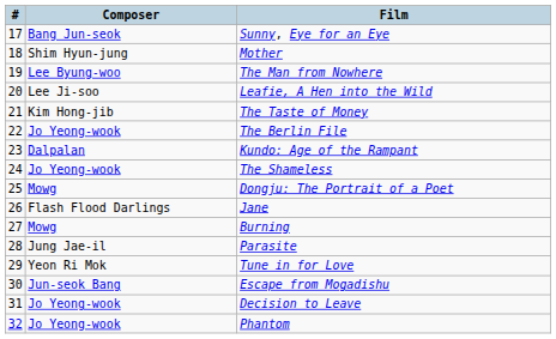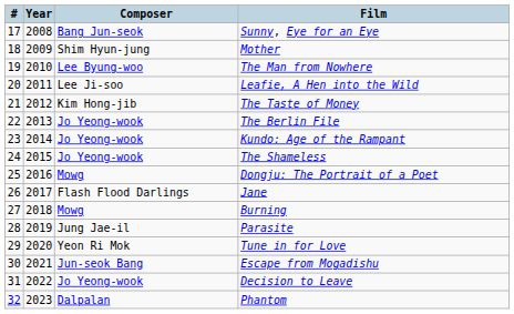 <table class="wikitable" style="width:600px">
 <tr>
 <th style="background:#BED5E1; width:10px">#</th>
+<th style="background:#BED5E1; width:10px">Year</th>
 <th style="background:#BED5E1;">Composer</th>
 <th style="background:#BED5E1;">Film</th>
 </tr>
 <tr>
 <td>17</td>
+<td>2008</td>
 <td><a href='#'>Bang Jun-seok</a></td>
 <td><em><a href='#'>Sunny</a></em>, <em><a href='#'>Eye for an Eye</a></em></td>
 </tr>
 <tr>
 <td>18</td>
+<td>2009</td>
 <td>Shim Hyun-jung</td>
 <td><em><a href='#'>Mother</a></em></td>
 </tr>
 <tr>
 <td>19</td>
+<td>2010</td>
 <td><a href='#'>Lee Byung-woo</a></td>
 <td><em><a href='#'>The Man from Nowhere</a></em></td>
 </tr>
 <tr>
 <td>20</td>
+<td>2011</td>
 <td>Lee Ji-soo</td>
 <td><em><a href='#'>Leafie, A Hen into the Wild</a></em></td>
 </tr>
 <tr>
 <td>21</td>
+<td>2012</td>
 <td>Kim Hong-jib</td>
 <td><em><a href='#'>The Taste of Money</a></em></td>
 </tr>
 <tr>
 <td>22</td>
+<td>2013</td>
 <td><a href='#'>Jo Yeong-wook</a></td>
 <td><em><a href='#'>The Berlin File</a></em></td>
 </tr>
 <tr>
 <td>23</td>
-<td><a href='#'>Dalpalan</a></td>
+<td>2014</td>
+<td><a href='#'>Jo Yeong-wook</a></td>
 <td><em><a href='#'>Kundo: Age of the Rampant</a></em></td>
 </tr>
 <tr>
 <td>24</td>
+<td>2015</td>
 <td><a href='#'>Jo Yeong-wook</a></td>
 <td><em><a href='#'>The Shameless</a></em></td>
 </tr>
 <tr>
 <td>25</td>
+<td>2016</td>
 <td><a href='#'>Mowg</a></td>
 <td><em><a href='#'>Dongju: The Portrait of a Poet</a></em></td>
 </tr>
 <tr>
 <td>26</td>
+<td>2017</td>
 <td>Flash Flood Darlings</td>
 <td><em><a href='#'>Jane</a></em></td>
 </tr>
 <tr>
 <td>27</td>
+<td>2018</td>
 <td><a href='#'>Mowg</a></td>
 <td><em><a href='#'>Burning</a></em></td>
 </tr>
 <tr>
 <td>28</td>
+<td>2019</td>
 <td>Jung Jae-il</td>
 <td><em><a href='#'>Parasite</a></em></td>
 </tr>
 <tr>
 <td>29</td>
+<td>2020</td>
 <td>Yeon Ri Mok</td>
 <td><em><a href='#'>Tune in for Love</a></em></td>
 </tr>
 <tr>
 <td>30</td>
+<td>2021</td>
 <td><a href='#'>Jun-seok Bang</a></td>
 <td><em><a href='#'>Escape from Mogadishu</a></em></td>
 </tr>
 <tr>
 <td>31</td>
+<td>2022</td>
 <td><a href='#'>Jo Yeong-wook</a></td>
 <td><em><a href='#'>Decision to Leave</a></em></td>
 </tr>
 <tr>
 <td><a href='#'>32</a></td>
-<td><a href='#'>Jo Yeong-wook</a></td>
+<td>2023</td>
+<td><a href='#'>Dalpalan</a></td>
 <td><em><a href='#'>Phantom</a></em></td>
 </tr>
 </table>
